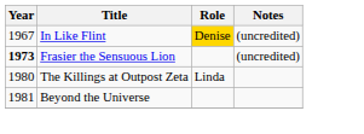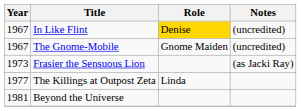 <table class="wikitable">
 <tr>
 <th>Year</th>
 <th>Title</th>
 <th>Role</th>
 <th>Notes</th>
 </tr>
 <tr>
 <td>1967</td>
 <td><a href='#'>In Like Flint</a></td>
 <td style="background: gold;">Denise</td>
 <td>(uncredited)</td>
 </tr>
 <tr>
-<td><strong>1973</strong></td>
-<td><a href='#'>Frasier the Sensuous Lion</a></td>
-<td></td>
+<td>1967</td>
+<td><a href='#'>The Gnome-Mobile</a></td>
+<td>Gnome Maiden</td>
 <td>(uncredited)</td>
 </tr>
 <tr>
-<td>1980</td>
+<td>1973</td>
+<td><a href='#'>Frasier the Sensuous Lion</a></td>
+<td></td>
+<td>(as Jacki Ray)</td>
+</tr>
+<tr>
+<td>1977</td>
 <td>The Killings at Outpost Zeta</td>
 <td>Linda</td>
 <td></td>
 </tr>
 <tr>
 <td>1981</td>
 <td>Beyond the Universe</td>
 <td></td>
 <td></td>
 </tr>
 <tr>
 </tr>
 </table>
